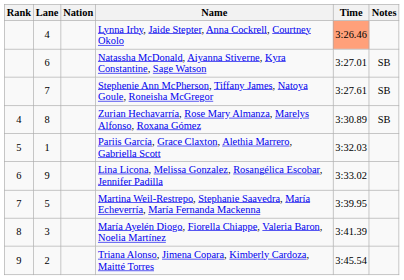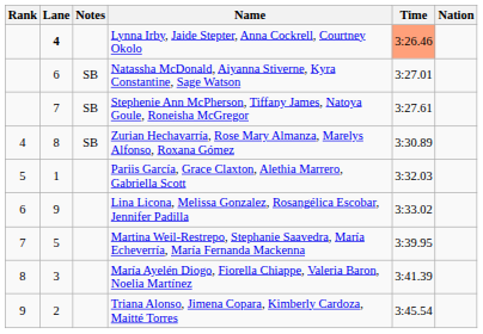 <table class="wikitable sortable" style="text-align:center">
 <tr>
 <th>Rank</th>
 <th>Lane</th>
-<th>Nation</th>
+<th>Notes</th>
 <th>Name</th>
 <th>Time</th>
-<th>Notes</th>
+<th>Nation</th>
 </tr>
 <tr>
 <td></td>
-<td>4</td>
-<td align=left></td>
+<td><strong>4</strong></td>
+<td></td>
 <td align=left><a href='#'>Lynna Irby</a>, <a href='#'>Jaide Stepter</a>, <a href='#'>Anna Cockrell</a>, <a href='#'>Courtney Okolo</a></td>
 <td style="background: lightsalmon;">3:26.46</td>
-<td></td>
+<td align=left></td>
 </tr>
 <tr>
 <td></td>
 <td>6</td>
-<td align=left></td>
+<td>SB</td>
 <td align=left><a href='#'>Natassha McDonald</a>, <a href='#'>Aiyanna Stiverne</a>, <a href='#'>Kyra Constantine</a>, <a href='#'>Sage Watson</a></td>
 <td>3:27.01</td>
-<td>SB</td>
+<td align=left></td>
 </tr>
 <tr>
 <td></td>
 <td>7</td>
-<td align=left></td>
+<td>SB</td>
 <td align=left><a href='#'>Stephenie Ann McPherson</a>, <a href='#'>Tiffany James</a>, <a href='#'>Natoya Goule</a>, <a href='#'>Roneisha McGregor</a></td>
 <td>3:27.61</td>
-<td>SB</td>
+<td align=left></td>
 </tr>
 <tr>
 <td>4</td>
 <td>8</td>
-<td align=left></td>
+<td>SB</td>
 <td align=left><a href='#'>Zurian Hechavarría</a>, <a href='#'>Rose Mary Almanza</a>, <a href='#'>Marelys Alfonso</a>, <a href='#'>Roxana Gómez</a></td>
 <td>3:30.89</td>
-<td>SB</td>
+<td align=left></td>
 </tr>
 <tr>
 <td>5</td>
 <td>1</td>
-<td align=left></td>
+<td></td>
 <td align=left><a href='#'>Pariis García</a>, <a href='#'>Grace Claxton</a>, <a href='#'>Alethia Marrero</a>, <a href='#'>Gabriella Scott</a></td>
 <td>3:32.03</td>
-<td></td>
+<td align=left></td>
 </tr>
 <tr>
 <td>6</td>
 <td>9</td>
-<td align=left></td>
+<td></td>
 <td align=left><a href='#'>Lina Licona</a>, <a href='#'>Melissa Gonzalez</a>, <a href='#'>Rosangélica Escobar</a>, <a href='#'>Jennifer Padilla</a></td>
 <td>3:33.02</td>
-<td></td>
+<td align=left></td>
 </tr>
 <tr>
 <td>7</td>
 <td>5</td>
-<td align=left></td>
+<td></td>
 <td align=left><a href='#'>Martina Weil-Restrepo</a>, <a href='#'>Stephanie Saavedra</a>, <a href='#'>María Echeverría</a>, <a href='#'>María Fernanda Mackenna</a></td>
 <td>3:39.95</td>
-<td></td>
+<td align=left></td>
 </tr>
 <tr>
 <td>8</td>
 <td>3</td>
-<td align=left></td>
+<td></td>
 <td align=left><a href='#'>María Ayelén Diogo</a>, <a href='#'>Fiorella Chiappe</a>, <a href='#'>Valeria Baron</a>, <a href='#'>Noelia Martínez</a></td>
 <td>3:41.39</td>
-<td></td>
+<td align=left></td>
 </tr>
 <tr>
 <td>9</td>
 <td>2</td>
-<td align=left></td>
+<td></td>
 <td align=left><a href='#'>Triana Alonso</a>, <a href='#'>Jimena Copara</a>, <a href='#'>Kimberly Cardoza</a>, <a href='#'>Maitté Torres</a></td>
 <td>3:45.54</td>
-<td></td>
+<td align=left></td>
 </tr>
 </table>
